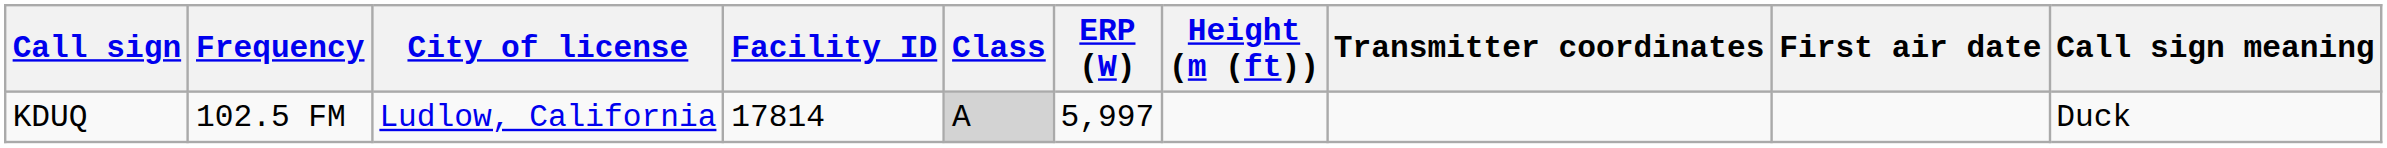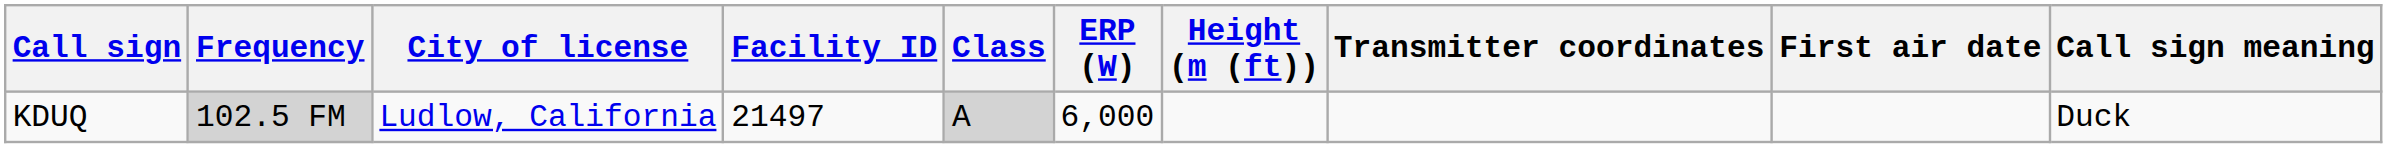 <table class="wikitable sortable">
 <tr>
 <th><a href='#'>Call sign</a></th>
 <th data-sort-type="number"><a href='#'>Frequency</a></th>
 <th><a href='#'>City of license</a></th>
 <th><a href='#'>Facility ID</a></th>
 <th><a href='#'>Class</a></th>
 <th data-sort-type="number"><a href='#'>ERP</a><br>(<a href='#'>W</a>)</th>
 <th data-sort-type="number"><a href='#'>Height</a><br>(<a href='#'>m</a> (<a href='#'>ft</a>))</th>
 <th class="unsortable">Transmitter coordinates</th>
 <th class="unsortable">First air date</th>
 <th class="unsortable">Call sign meaning</th>
 </tr>
 <tr>
 <td>KDUQ</td>
-<td>102.5 FM</td>
+<td style="background: lightgrey;">102.5 FM</td>
 <td><a href='#'>Ludlow, California</a></td>
-<td>17814</td>
+<td>21497</td>
 <td style="background: lightgrey;">A</td>
-<td>5,997</td>
+<td>6,000</td>
 <td></td>
 <td></td>
 <td></td>
 <td>Duck</td>
 </tr>
 </table>
